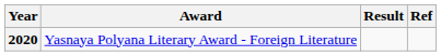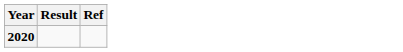 <table class="wikitable sortable">
 <tr>
 <th>Year</th>
-<th>Award</th>
 <th>Result</th>
 <th>Ref</th>
 </tr>
 <tr>
 <th>2020</th>
-<td><a href='#'>Yasnaya Polyana Literary Award - Foreign Literature</a></td>
 <td></td>
 <td></td>
 </tr>
 </table>
